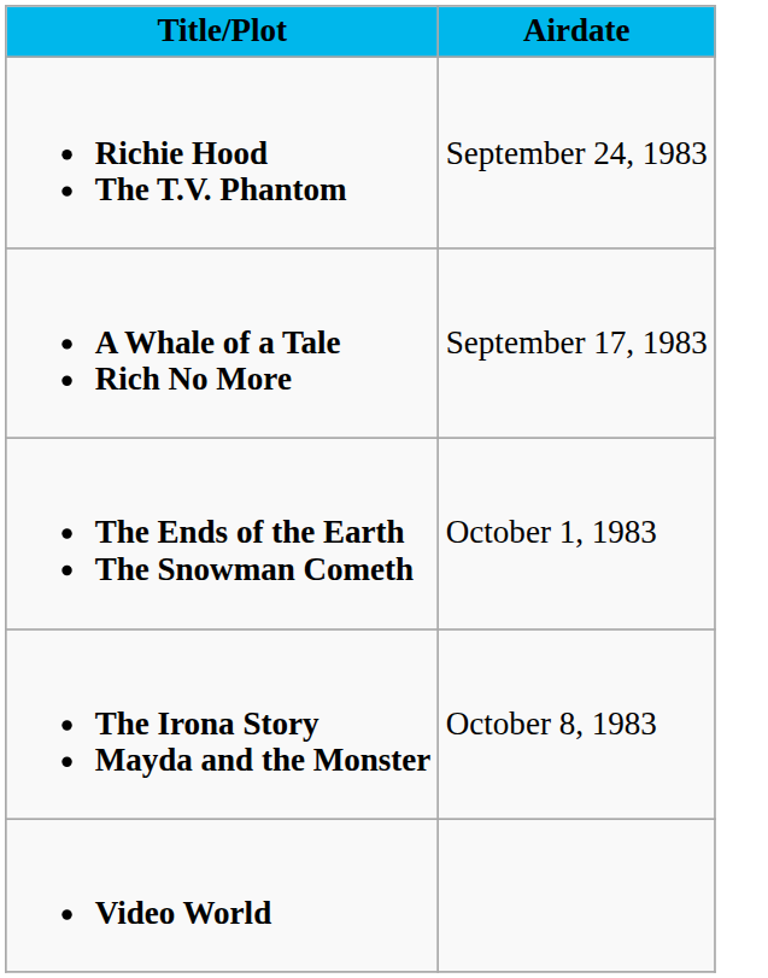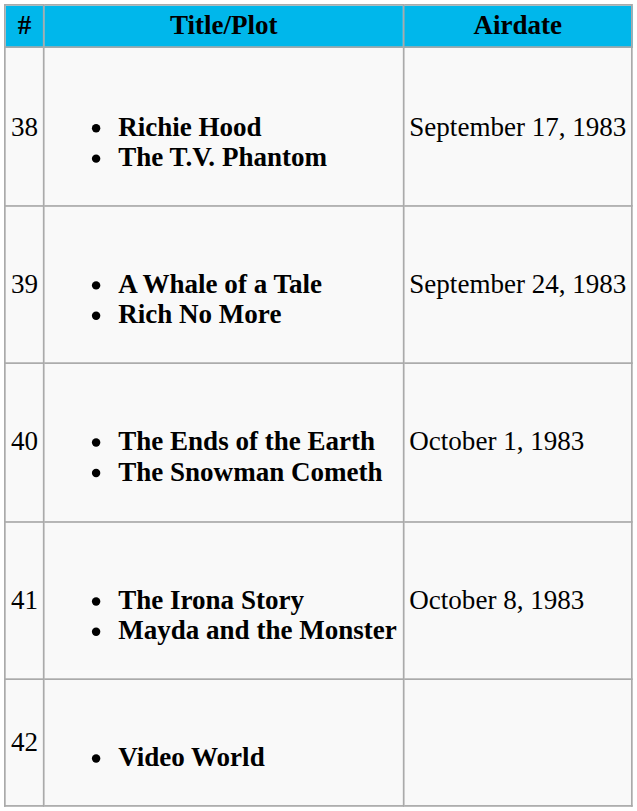 <table class="wikitable">
 <tr>
+<th style="background-color: #00B7EB" width=10>#</th>
 <th style="background-color: #00B7EB">Title/Plot</th>
 <th style="background-color: #00B7EB">Airdate</th>
 </tr>
 <tr>
+<td>38</td>
 <td><br><ul><li><strong>Richie Hood</strong></li><li><strong>The T.V. Phantom</strong></li></ul></td>
+<td>September 17, 1983</td>
+</tr>
+<tr>
+<td>39</td>
+<td><br><ul><li><strong>A Whale of a Tale</strong></li><li><strong>Rich No More</strong></li></ul></td>
 <td>September 24, 1983</td>
 </tr>
 <tr>
-<td><br><ul><li><strong>A Whale of a Tale</strong></li><li><strong>Rich No More</strong></li></ul></td>
-<td>September 17, 1983</td>
-</tr>
-<tr>
+<td>40</td>
 <td><br><ul><li><strong>The Ends of the Earth</strong></li><li><strong>The Snowman Cometh</strong></li></ul></td>
 <td>October 1, 1983</td>
 </tr>
 <tr>
+<td>41</td>
 <td><br><ul><li><strong>The Irona Story</strong></li><li><strong>Mayda and the Monster</strong></li></ul></td>
 <td>October 8, 1983</td>
 </tr>
 <tr>
+<td>42</td>
 <td><br><ul><li><strong>Video World</strong></li></ul></td>
 <td></td>
 </tr>
 </table>
